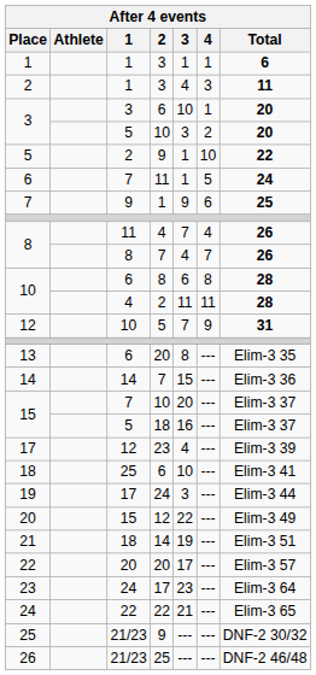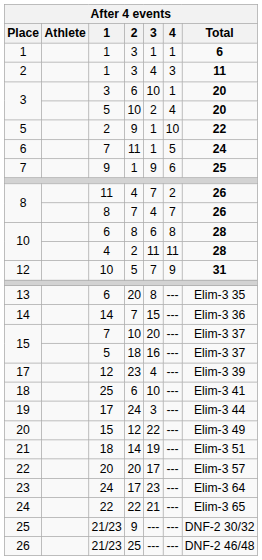 <table class=wikitable style="text-align:center">
 <tr>
 <th colspan=7><strong>After 4 events</strong></th>
 </tr>
 <tr>
 <th>Place</th>
 <th>Athlete</th>
 <th>1</th>
 <th>2</th>
 <th>3</th>
 <th>4</th>
 <th>Total</th>
 </tr>
 <tr>
 <td>1</td>
 <td align=left></td>
 <td>1</td>
 <td>3</td>
 <td>1</td>
 <td>1</td>
 <td><strong>6</strong></td>
 </tr>
 <tr>
 <td>2</td>
 <td align=left></td>
 <td>1</td>
 <td>3</td>
 <td>4</td>
 <td>3</td>
 <td><strong>11</strong></td>
 </tr>
 <tr>
 <td rowspan=2>3</td>
 <td align=left></td>
 <td>3</td>
 <td>6</td>
 <td>10</td>
 <td>1</td>
 <td><strong>20</strong></td>
 </tr>
 <tr>
 <td align=left></td>
 <td>5</td>
 <td>10</td>
-<td>3</td>
 <td>2</td>
+<td>4</td>
 <td><strong>20</strong></td>
 </tr>
 <tr>
 <td>5</td>
 <td align=left></td>
 <td>2</td>
 <td>9</td>
 <td>1</td>
 <td>10</td>
 <td><strong>22</strong></td>
 </tr>
 <tr>
 <td>6</td>
 <td align=left></td>
 <td>7</td>
 <td>11</td>
 <td>1</td>
 <td>5</td>
 <td><strong>24</strong></td>
 </tr>
 <tr>
 <td>7</td>
 <td align=left></td>
 <td>9</td>
 <td>1</td>
 <td>9</td>
 <td>6</td>
 <td><strong>25</strong></td>
 </tr>
 <tr>
 <td colspan=7 bgcolor=lightgray></td>
 </tr>
 <tr>
 <td rowspan=2>8</td>
 <td align=left></td>
 <td>11</td>
 <td>4</td>
 <td>7</td>
-<td>4</td>
+<td>2</td>
 <td><strong>26</strong></td>
 </tr>
 <tr>
 <td align=left></td>
 <td>8</td>
 <td>7</td>
 <td>4</td>
 <td>7</td>
 <td><strong>26</strong></td>
 </tr>
 <tr>
 <td rowspan=2>10</td>
 <td align=left></td>
 <td>6</td>
 <td>8</td>
 <td>6</td>
 <td>8</td>
 <td><strong>28</strong></td>
 </tr>
 <tr>
 <td align=left></td>
 <td>4</td>
 <td>2</td>
 <td>11</td>
 <td>11</td>
 <td><strong>28</strong></td>
 </tr>
 <tr>
 <td>12</td>
 <td align=left></td>
 <td>10</td>
 <td>5</td>
 <td>7</td>
 <td>9</td>
 <td><strong>31</strong></td>
 </tr>
 <tr>
 <td colspan=7 bgcolor=lightgray></td>
 </tr>
 <tr>
 <td>13</td>
 <td align=left></td>
 <td>6</td>
 <td>20</td>
 <td>8</td>
 <td>---</td>
 <td>Elim-3 35</td>
 </tr>
 <tr>
 <td>14</td>
 <td align=left></td>
 <td>14</td>
 <td>7</td>
 <td>15</td>
 <td>---</td>
 <td>Elim-3 36</td>
 </tr>
 <tr>
 <td rowspan=2>15</td>
 <td align=left></td>
 <td>7</td>
 <td>10</td>
 <td>20</td>
 <td>---</td>
 <td>Elim-3 37</td>
 </tr>
 <tr>
 <td align=left></td>
 <td>5</td>
 <td>18</td>
 <td>16</td>
 <td>---</td>
 <td>Elim-3 37</td>
 </tr>
 <tr>
 <td>17</td>
 <td align=left></td>
 <td>12</td>
 <td>23</td>
 <td>4</td>
 <td>---</td>
 <td>Elim-3 39</td>
 </tr>
 <tr>
 <td>18</td>
 <td align=left></td>
 <td>25</td>
 <td>6</td>
 <td>10</td>
 <td>---</td>
 <td>Elim-3 41</td>
 </tr>
 <tr>
 <td>19</td>
 <td align=left></td>
 <td>17</td>
 <td>24</td>
 <td>3</td>
 <td>---</td>
 <td>Elim-3 44</td>
 </tr>
 <tr>
 <td>20</td>
 <td align=left></td>
 <td>15</td>
 <td>12</td>
 <td>22</td>
 <td>---</td>
 <td>Elim-3 49</td>
 </tr>
 <tr>
 <td>21</td>
 <td align=left></td>
 <td>18</td>
 <td>14</td>
 <td>19</td>
 <td>---</td>
 <td>Elim-3 51</td>
 </tr>
 <tr>
 <td>22</td>
 <td align=left></td>
 <td>20</td>
 <td>20</td>
 <td>17</td>
 <td>---</td>
 <td>Elim-3 57</td>
 </tr>
 <tr>
 <td>23</td>
 <td align=left></td>
 <td>24</td>
 <td>17</td>
 <td>23</td>
 <td>---</td>
 <td>Elim-3 64</td>
 </tr>
 <tr>
 <td>24</td>
 <td align=left></td>
 <td>22</td>
 <td>22</td>
 <td>21</td>
 <td>---</td>
 <td>Elim-3 65</td>
 </tr>
 <tr>
 <td>25</td>
 <td align=left></td>
 <td>21/23</td>
 <td>9</td>
 <td>---</td>
 <td>---</td>
 <td>DNF-2 30/32</td>
 </tr>
 <tr>
 <td>26</td>
 <td align=left></td>
 <td>21/23</td>
 <td>25</td>
 <td>---</td>
 <td>---</td>
 <td>DNF-2 46/48</td>
 </tr>
 </table>
